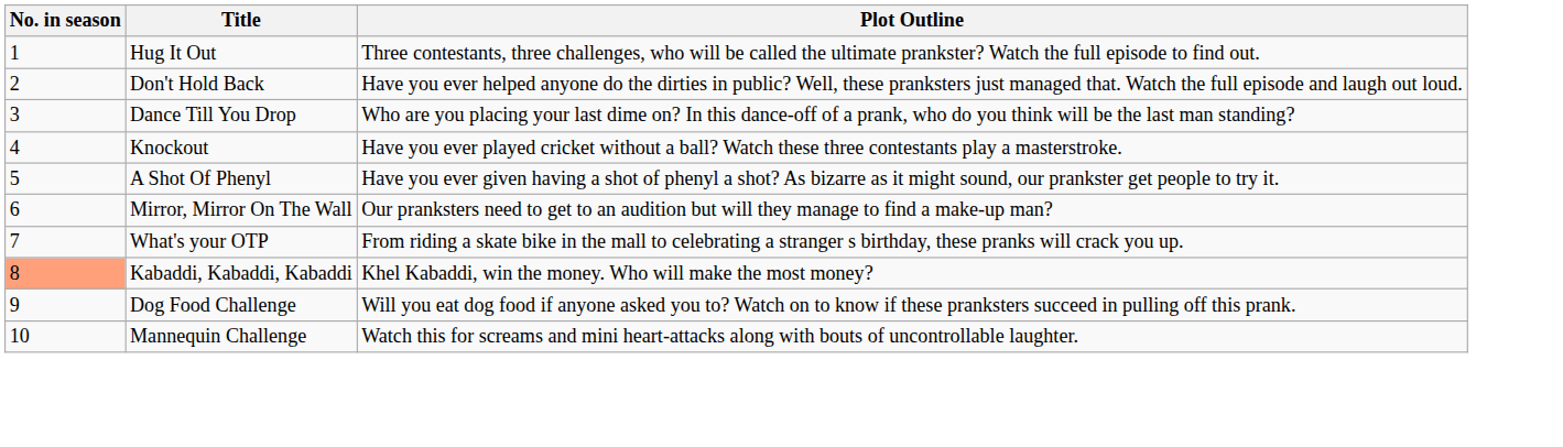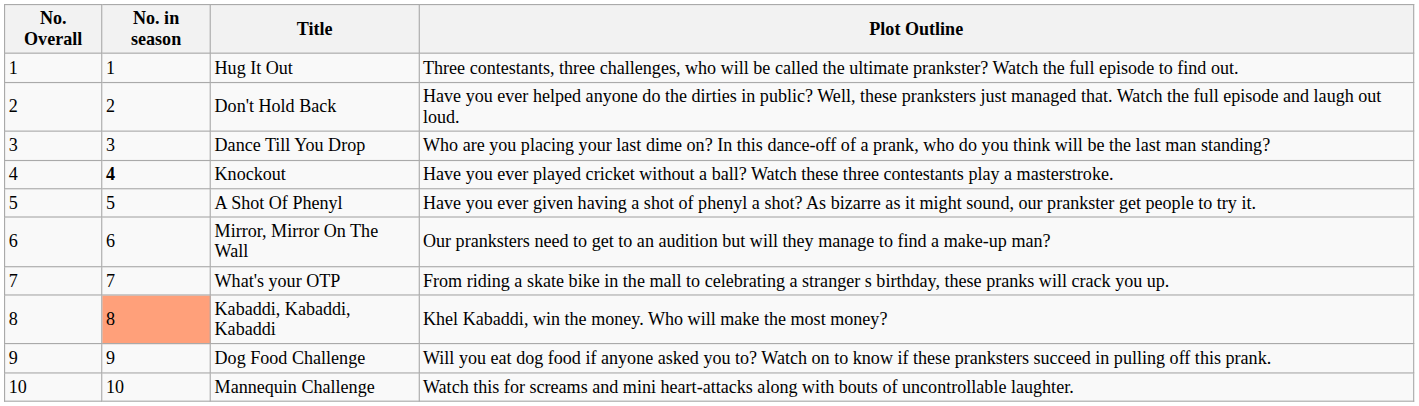 <table class="wikitable">
 <tr>
+<th>No. Overall</th>
 <th>No. in season</th>
 <th>Title</th>
 <th>Plot Outline</th>
 </tr>
 <tr>
 <td>1</td>
+<td>1</td>
 <td>Hug It Out</td>
 <td>Three contestants, three challenges, who will be called the ultimate prankster? Watch the full episode to find out.</td>
 </tr>
 <tr>
+<td>2</td>
 <td>2</td>
 <td>Don't Hold Back</td>
 <td>Have you ever helped anyone do the dirties in public? Well, these pranksters just managed that. Watch the full episode and laugh out loud.</td>
 </tr>
 <tr>
 <td>3</td>
+<td>3</td>
 <td>Dance Till You Drop</td>
 <td>Who are you placing your last dime on? In this dance-off of a prank, who do you think will be the last man standing?</td>
 </tr>
 <tr>
 <td>4</td>
+<td><strong>4</strong></td>
 <td>Knockout</td>
 <td>Have you ever played cricket without a ball? Watch these three contestants play a masterstroke.</td>
 </tr>
 <tr>
+<td>5</td>
 <td>5</td>
 <td>A Shot Of Phenyl</td>
 <td>Have you ever given having a shot of phenyl a shot? As bizarre as it might sound, our prankster get people to try it.</td>
 </tr>
 <tr>
 <td>6</td>
+<td>6</td>
 <td>Mirror, Mirror On The Wall</td>
 <td>Our pranksters need to get to an audition but will they manage to find a make-up man?</td>
 </tr>
 <tr>
 <td>7</td>
+<td>7</td>
 <td>What's your OTP</td>
 <td>From riding a skate bike in the mall to celebrating a stranger s birthday, these pranks will crack you up.</td>
 </tr>
 <tr>
+<td>8</td>
 <td style="background: lightsalmon;">8</td>
 <td>Kabaddi, Kabaddi, Kabaddi</td>
 <td>Khel Kabaddi, win the money. Who will make the most money?</td>
 </tr>
 <tr>
 <td>9</td>
+<td>9</td>
 <td>Dog Food Challenge</td>
 <td>Will you eat dog food if anyone asked you to? Watch on to know if these pranksters succeed in pulling off this prank.</td>
 </tr>
 <tr>
 <td>10</td>
+<td>10</td>
 <td>Mannequin Challenge</td>
 <td>Watch this for screams and mini heart-attacks along with bouts of uncontrollable laughter.</td>
 </tr>
 </table>
